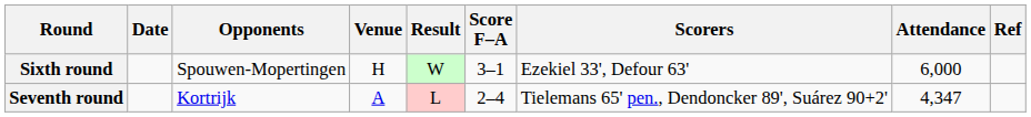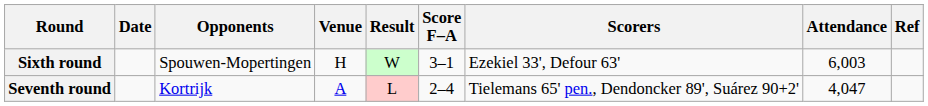 <table class="wikitable plainrowheaders sortable" style="text-align:center">
 <tr>
 <th scope="col">Round</th>
 <th scope="col">Date</th>
 <th scope="col">Opponents</th>
 <th scope="col">Venue</th>
 <th scope="col">Result</th>
 <th scope="col">Score<br>F–A</th>
 <th scope="col" class="unsortable">Scorers</th>
 <th scope="col">Attendance</th>
 <th scope="col" class="unsortable">Ref</th>
 </tr>
 <tr>
 <th scope="row">Sixth round</th>
 <td align="left"></td>
 <td align="left">Spouwen-Mopertingen</td>
 <td>H</td>
 <td style="background-color:#CCFFCC">W</td>
 <td>3–1</td>
 <td align="left">Ezekiel 33', Defour 63'</td>
-<td>6,000</td>
+<td>6,003</td>
 <td></td>
 </tr>
 <tr>
 <th scope="row">Seventh round</th>
 <td align="left"></td>
 <td align="left"><a href='#'>Kortrijk</a></td>
 <td><a href='#'>A</a></td>
 <td style="background-color:#FFCCCC">L</td>
 <td>2–4</td>
 <td align="left">Tielemans 65' <a href='#'>pen.</a>, Dendoncker 89', Suárez 90+2'</td>
-<td>4,347</td>
+<td>4,047</td>
 <td></td>
 </tr>
 </table>
